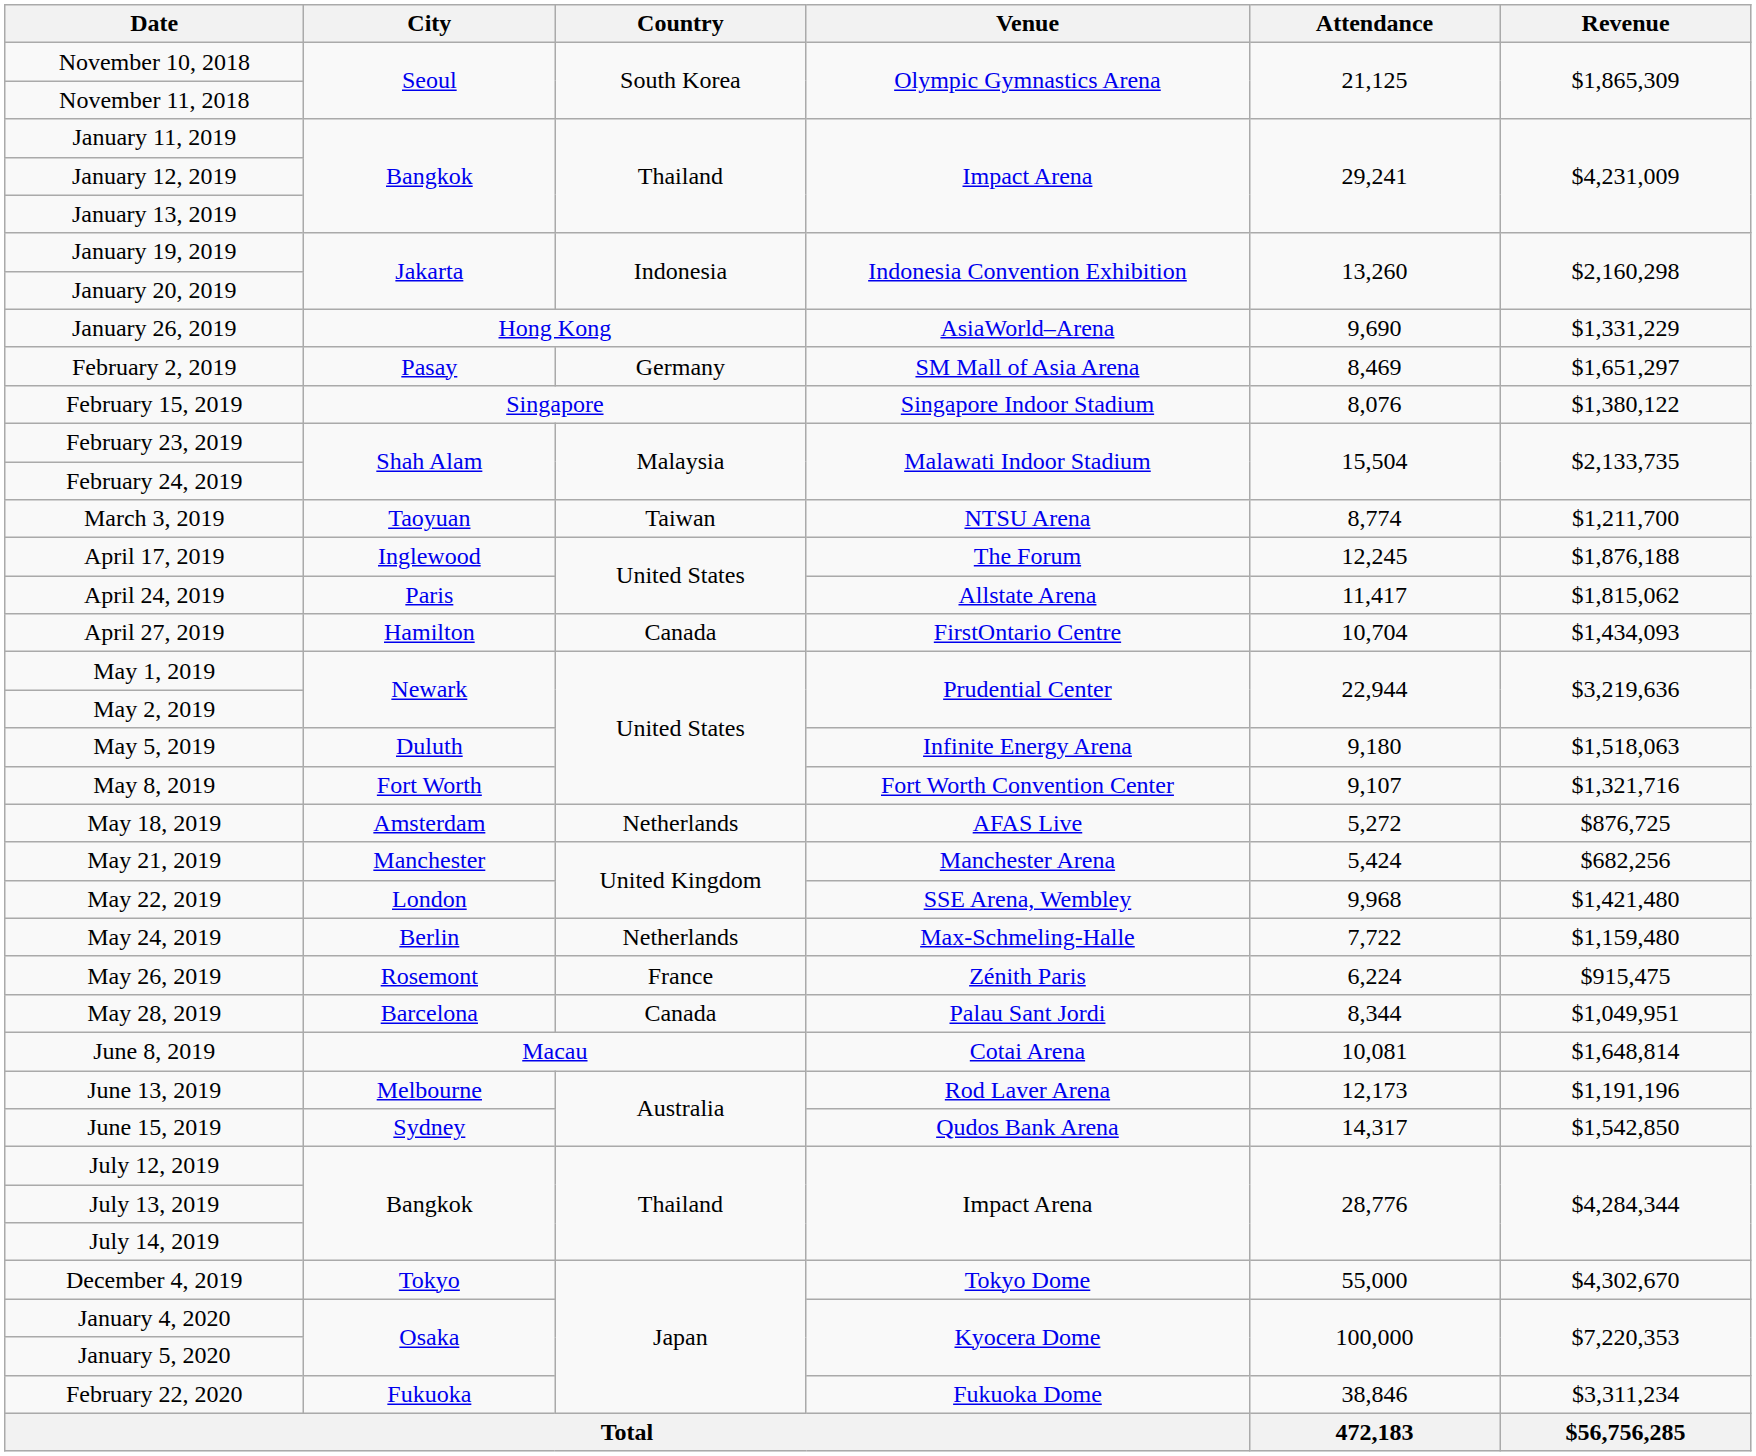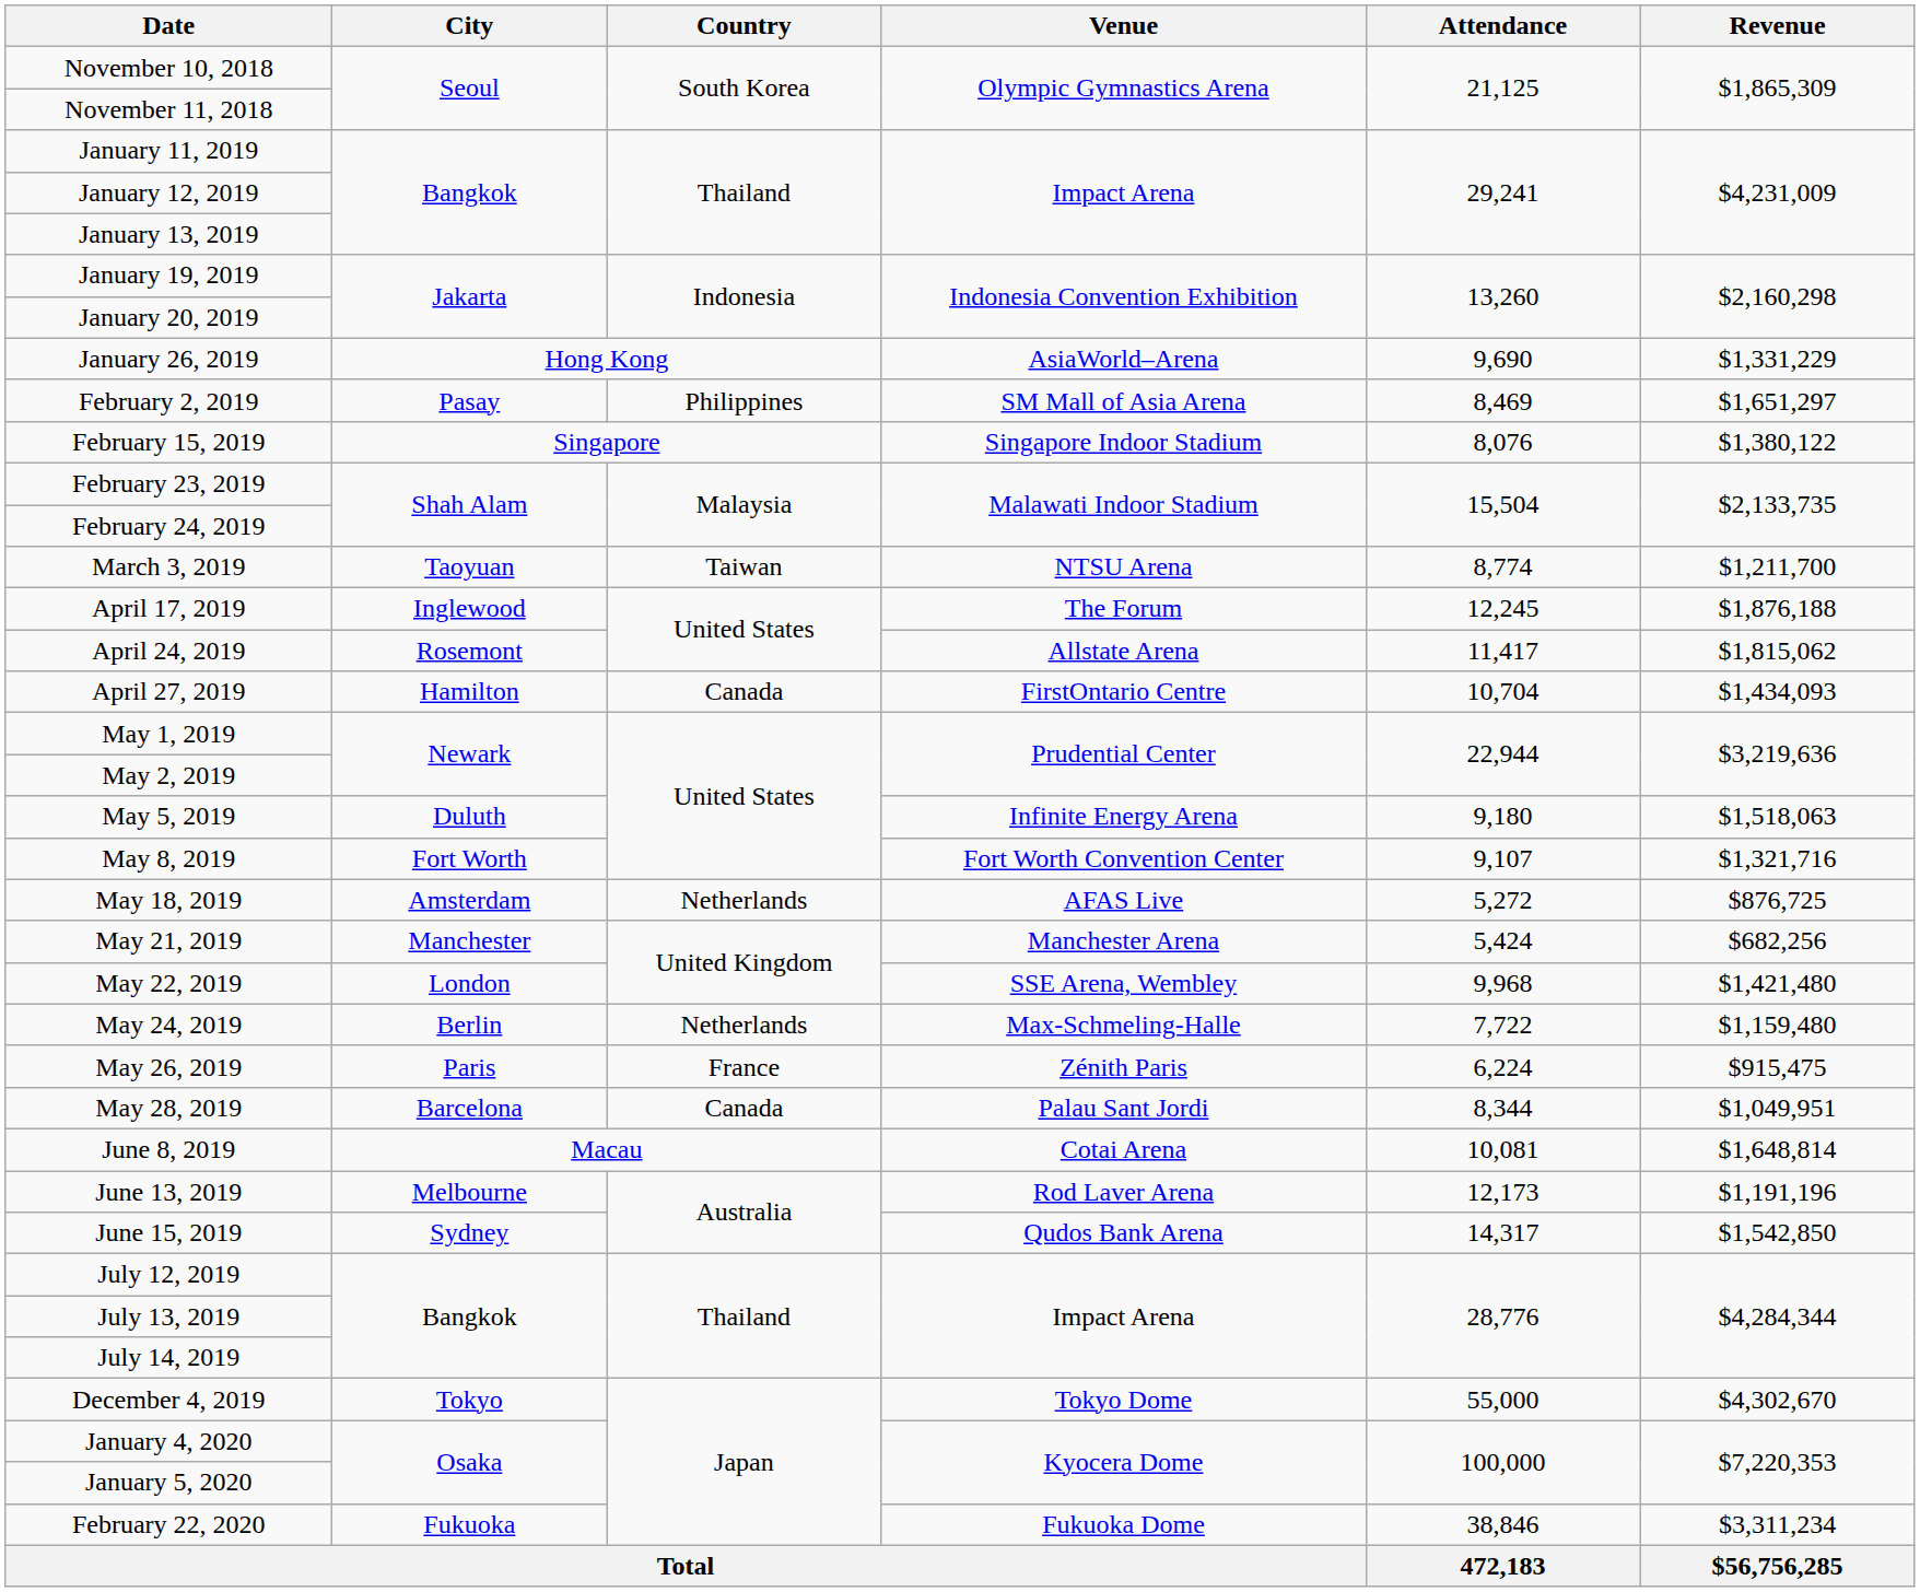 <table class="wikitable" style="text-align:center;">
 <tr>
 <th scope="col" style="width:12em;">Date</th>
 <th scope="col" style="width:10em;">City</th>
 <th scope="col" style="width:10em;">Country</th>
 <th scope="col" style="width:18em;">Venue</th>
 <th scope="col" style="width:10em;">Attendance</th>
 <th scope="col" style="width:10em;">Revenue</th>
 </tr>
 <tr>
 <td scope="row" style="text-align:center;">November 10, 2018</td>
 <td rowspan="2"><a href='#'>Seoul</a></td>
 <td rowspan="2">South Korea</td>
 <td rowspan="2"><a href='#'>Olympic Gymnastics Arena</a></td>
 <td rowspan="2">21,125</td>
 <td rowspan="2">$1,865,309</td>
 </tr>
 <tr>
 <td scope="row" style="text-align:center;">November 11, 2018</td>
 </tr>
 <tr>
 <td scope="row" style="text-align:center;">January 11, 2019</td>
 <td rowspan="3"><a href='#'>Bangkok</a></td>
 <td rowspan="3">Thailand</td>
 <td rowspan="3"><a href='#'>Impact Arena</a></td>
 <td rowspan="3">29,241</td>
 <td rowspan="3">$4,231,009</td>
 </tr>
 <tr>
 <td scope="row" style="text-align:center;">January 12, 2019</td>
 </tr>
 <tr>
 <td scope="row" style="text-align:center;">January 13, 2019</td>
 </tr>
 <tr>
 <td scope="row" style="text-align:center;">January 19, 2019</td>
 <td rowspan="2"><a href='#'>Jakarta</a></td>
 <td rowspan="2">Indonesia</td>
 <td rowspan="2"><a href='#'>Indonesia Convention Exhibition</a></td>
 <td rowspan="2">13,260</td>
 <td rowspan="2">$2,160,298</td>
 </tr>
 <tr>
 <td scope="row" style="text-align:center;">January 20, 2019</td>
 </tr>
 <tr>
 <td scope="row" style="text-align:center;">January 26, 2019</td>
 <td colspan="2"><a href='#'>Hong Kong</a></td>
 <td><a href='#'>AsiaWorld–Arena</a></td>
 <td>9,690</td>
 <td>$1,331,229</td>
 </tr>
 <tr>
 <td scope="row" style="text-align:center;">February 2, 2019</td>
 <td><a href='#'>Pasay</a></td>
-<td>Germany</td>
+<td>Philippines</td>
 <td><a href='#'>SM Mall of Asia Arena</a></td>
 <td>8,469</td>
 <td>$1,651,297</td>
 </tr>
 <tr>
 <td scope="row" style="text-align:center;">February 15, 2019</td>
 <td colspan="2"><a href='#'>Singapore</a></td>
 <td><a href='#'>Singapore Indoor Stadium</a></td>
 <td>8,076</td>
 <td>$1,380,122</td>
 </tr>
 <tr>
 <td scope="row" style="text-align:center;">February 23, 2019</td>
 <td rowspan="2"><a href='#'>Shah Alam</a></td>
 <td rowspan="2">Malaysia</td>
 <td rowspan="2"><a href='#'>Malawati Indoor Stadium</a></td>
 <td rowspan="2">15,504</td>
 <td rowspan="2">$2,133,735</td>
 </tr>
 <tr>
 <td scope="row" style="text-align:center;">February 24, 2019</td>
 </tr>
 <tr>
 <td scope="row" style="text-align:center;">March 3, 2019</td>
 <td><a href='#'>Taoyuan</a></td>
 <td>Taiwan</td>
 <td><a href='#'>NTSU Arena</a></td>
 <td>8,774</td>
 <td>$1,211,700</td>
 </tr>
 <tr>
 <td scope="row" style="text-align:center;">April 17, 2019</td>
 <td><a href='#'>Inglewood</a></td>
 <td rowspan="2">United States</td>
 <td><a href='#'>The Forum</a></td>
 <td>12,245</td>
 <td>$1,876,188</td>
 </tr>
 <tr>
 <td scope="row" style="text-align:center;">April 24, 2019</td>
-<td><a href='#'>Paris</a></td>
+<td><a href='#'>Rosemont</a></td>
 <td><a href='#'>Allstate Arena</a></td>
 <td>11,417</td>
 <td>$1,815,062</td>
 </tr>
 <tr>
 <td scope="row" style="text-align:center;">April 27, 2019</td>
 <td><a href='#'>Hamilton</a></td>
 <td>Canada</td>
 <td><a href='#'>FirstOntario Centre</a></td>
 <td>10,704</td>
 <td>$1,434,093</td>
 </tr>
 <tr>
 <td scope="row" style="text-align:center;">May 1, 2019</td>
 <td rowspan="2"><a href='#'>Newark</a></td>
 <td rowspan="4">United States</td>
 <td rowspan="2"><a href='#'>Prudential Center</a></td>
 <td rowspan="2">22,944</td>
 <td rowspan="2">$3,219,636</td>
 </tr>
 <tr>
 <td scope="row" style="text-align:center;">May 2, 2019</td>
 </tr>
 <tr>
 <td scope="row" style="text-align:center;">May 5, 2019</td>
 <td><a href='#'>Duluth</a></td>
 <td><a href='#'>Infinite Energy Arena</a></td>
 <td>9,180</td>
 <td>$1,518,063</td>
 </tr>
 <tr>
 <td scope="row" style="text-align:center;">May 8, 2019</td>
 <td><a href='#'>Fort Worth</a></td>
 <td><a href='#'>Fort Worth Convention Center</a></td>
 <td>9,107</td>
 <td>$1,321,716</td>
 </tr>
 <tr>
 <td scope="row" style="text-align:center;">May 18, 2019</td>
 <td><a href='#'>Amsterdam</a></td>
 <td>Netherlands</td>
 <td><a href='#'>AFAS Live</a></td>
 <td>5,272</td>
 <td>$876,725</td>
 </tr>
 <tr>
 <td scope="row" style="text-align:center;">May 21, 2019</td>
 <td><a href='#'>Manchester</a></td>
 <td rowspan="2">United Kingdom</td>
 <td><a href='#'>Manchester Arena</a></td>
 <td>5,424</td>
 <td>$682,256</td>
 </tr>
 <tr>
 <td scope="row" style="text-align:center;">May 22, 2019</td>
 <td><a href='#'>London</a></td>
 <td><a href='#'>SSE Arena, Wembley</a></td>
 <td>9,968</td>
 <td>$1,421,480</td>
 </tr>
 <tr>
 <td scope="row" style="text-align:center;">May 24, 2019</td>
 <td><a href='#'>Berlin</a></td>
 <td>Netherlands</td>
 <td><a href='#'>Max-Schmeling-Halle</a></td>
 <td>7,722</td>
 <td>$1,159,480</td>
 </tr>
 <tr>
 <td scope="row" style="text-align:center;">May 26, 2019</td>
-<td><a href='#'>Rosemont</a></td>
+<td><a href='#'>Paris</a></td>
 <td>France</td>
 <td><a href='#'>Zénith Paris</a></td>
 <td>6,224</td>
 <td>$915,475</td>
 </tr>
 <tr>
 <td scope="row" style="text-align:center;">May 28, 2019</td>
 <td><a href='#'>Barcelona</a></td>
 <td>Canada</td>
 <td><a href='#'>Palau Sant Jordi</a></td>
 <td>8,344</td>
 <td>$1,049,951</td>
 </tr>
 <tr>
 <td scope="row" style="text-align:center;">June 8, 2019</td>
 <td colspan="2"><a href='#'>Macau</a></td>
 <td><a href='#'>Cotai Arena</a></td>
 <td>10,081</td>
 <td>$1,648,814</td>
 </tr>
 <tr>
 <td scope="row" style="text-align:center;">June 13, 2019</td>
 <td><a href='#'>Melbourne</a></td>
 <td rowspan="2">Australia</td>
 <td><a href='#'>Rod Laver Arena</a></td>
 <td>12,173</td>
 <td>$1,191,196</td>
 </tr>
 <tr>
 <td scope="row" style="text-align:center;">June 15, 2019</td>
 <td><a href='#'>Sydney</a></td>
 <td><a href='#'>Qudos Bank Arena</a></td>
 <td>14,317</td>
 <td>$1,542,850</td>
 </tr>
 <tr>
 <td scope="row" style="text-align:center;">July 12, 2019</td>
 <td rowspan="3">Bangkok</td>
 <td rowspan="3">Thailand</td>
 <td rowspan="3">Impact Arena</td>
 <td rowspan="3">28,776</td>
 <td rowspan="3">$4,284,344</td>
 </tr>
 <tr>
 <td scope="row" style="text-align:center;">July 13, 2019</td>
 </tr>
 <tr>
 <td scope="row" style="text-align:center;">July 14, 2019</td>
 </tr>
 <tr>
 <td scope="row" style="text-align:center;">December 4, 2019</td>
 <td><a href='#'>Tokyo</a></td>
 <td rowspan="4">Japan</td>
 <td><a href='#'>Tokyo Dome</a></td>
 <td>55,000</td>
 <td>$4,302,670</td>
 </tr>
 <tr>
 <td scope="row" style="text-align:center;">January 4, 2020</td>
 <td rowspan="2"><a href='#'>Osaka</a></td>
 <td rowspan="2"><a href='#'>Kyocera Dome</a></td>
 <td rowspan="2">100,000</td>
 <td rowspan="2">$7,220,353</td>
 </tr>
 <tr>
 <td scope="row" style="text-align:center;">January 5, 2020</td>
 </tr>
 <tr>
 <td scope="row" style="text-align:center;">February 22, 2020</td>
 <td><a href='#'>Fukuoka</a></td>
 <td><a href='#'>Fukuoka Dome</a></td>
 <td>38,846</td>
 <td>$3,311,234</td>
 </tr>
 <tr>
 <th colspan="4">Total</th>
 <th>472,183</th>
 <th>$56,756,285</th>
 </tr>
 </table>
